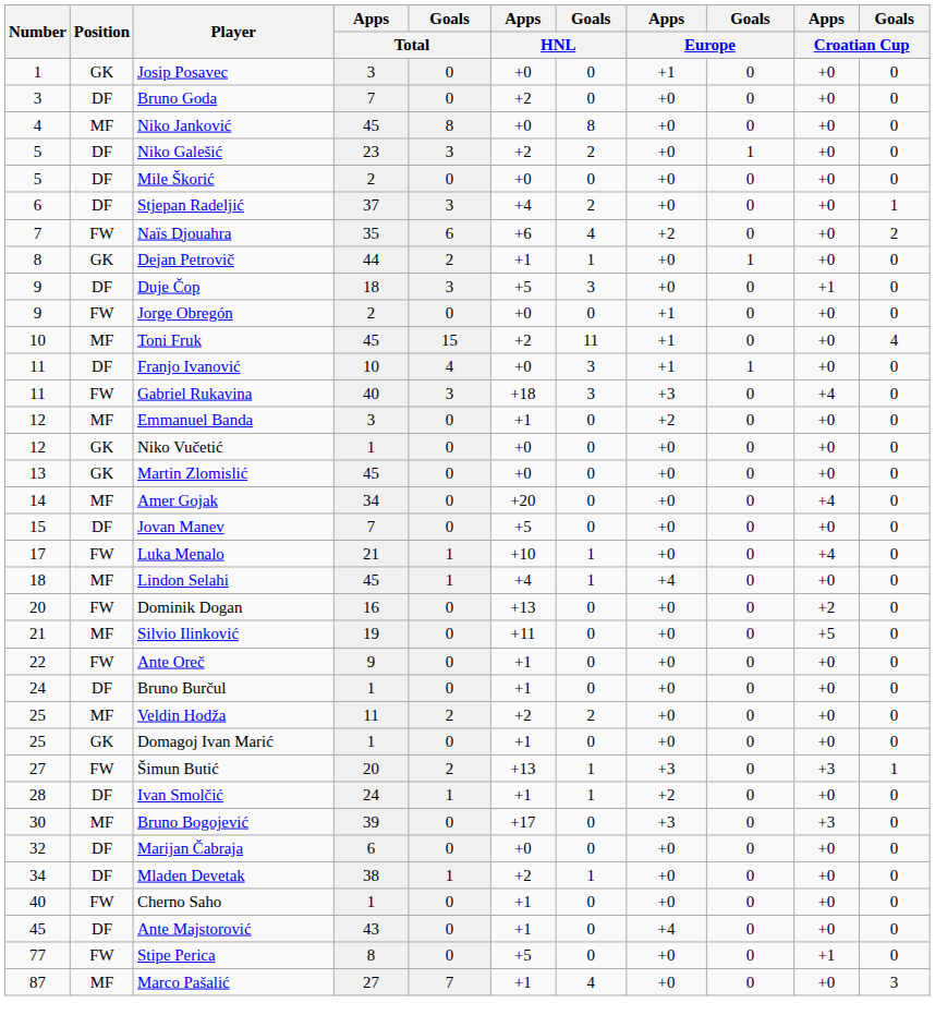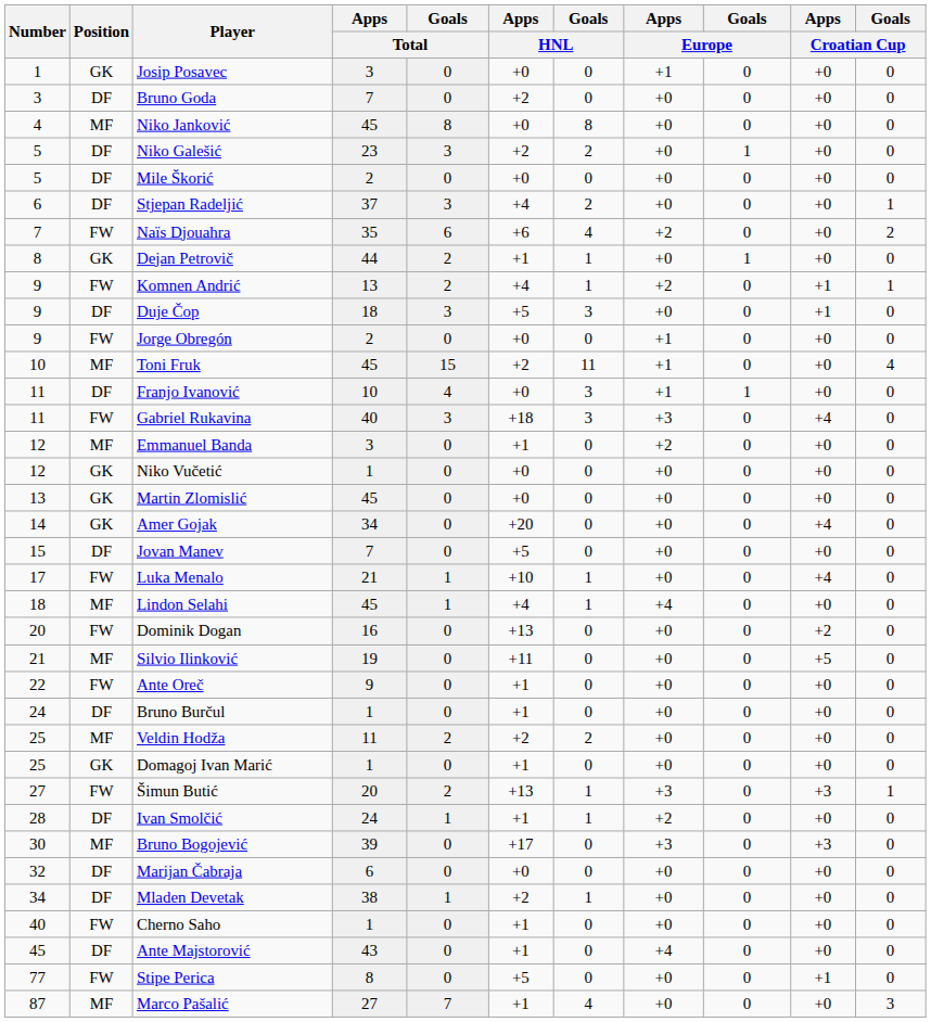 <table class="wikitable sortable" style="font-size: 95%; text-align: center;">
 <tr>
 <th width=40 rowspan="2" align="center">Number</th>
 <th width=40 rowspan="2" align="center">Position</th>
 <th width=180 rowspan="2" align="center">Player</th>
 <th>Apps</th>
 <th>Goals</th>
 <th>Apps</th>
 <th>Goals</th>
 <th>Apps</th>
 <th>Goals</th>
 <th>Apps</th>
 <th>Goals</th>
 </tr>
 <tr>
 <th class="unsortable" width=140 colspan="2" align="center">Total</th>
 <th class="unsortable" width=120 colspan="2" align="center"><a href='#'>HNL</a></th>
 <th class="unsortable" width=150 colspan="2" align="center"><a href='#'>Europe</a></th>
 <th class="unsortable" width=120 colspan="2" align="center"><a href='#'>Croatian Cup</a></th>
 </tr>
 <tr>
 <td>1</td>
 <td>GK</td>
 <td style="text-align:left;"> <a href='#'>Josip Posavec</a></td>
 <td style="background: #F0F0F0">3</td>
 <td style="background: #F0F0F0">0</td>
 <td>+0</td>
 <td>0</td>
 <td>+1</td>
 <td>0</td>
 <td>+0</td>
 <td>0</td>
 </tr>
 <tr>
 <td>3</td>
 <td>DF</td>
 <td style="text-align:left;"> <a href='#'>Bruno Goda</a></td>
 <td style="background: #F0F0F0">7</td>
 <td style="background: #F0F0F0">0</td>
 <td>+2</td>
 <td>0</td>
 <td>+0</td>
 <td>0</td>
 <td>+0</td>
 <td>0</td>
 </tr>
 <tr>
 <td>4</td>
 <td>MF</td>
 <td style="text-align:left;"> <a href='#'>Niko Janković</a></td>
 <td style="background: #F0F0F0">45</td>
 <td style="background: #F0F0F0">8</td>
 <td>+0</td>
 <td>8</td>
 <td>+0</td>
 <td>0</td>
 <td>+0</td>
 <td>0</td>
 </tr>
 <tr>
 <td>5</td>
 <td>DF</td>
 <td style="text-align:left;"> <a href='#'>Niko Galešić</a></td>
 <td style="background: #F0F0F0">23</td>
 <td style="background: #F0F0F0">3</td>
 <td>+2</td>
 <td>2</td>
 <td>+0</td>
 <td>1</td>
 <td>+0</td>
 <td>0</td>
 </tr>
 <tr>
 <td>5</td>
 <td>DF</td>
 <td style="text-align:left;"> <a href='#'>Mile Škorić</a></td>
 <td style="background: #F0F0F0">2</td>
 <td style="background: #F0F0F0">0</td>
 <td>+0</td>
 <td>0</td>
 <td>+0</td>
 <td>0</td>
 <td>+0</td>
 <td>0</td>
 </tr>
 <tr>
 <td>6</td>
 <td>DF</td>
 <td style="text-align:left;"> <a href='#'>Stjepan Radeljić</a></td>
 <td style="background: #F0F0F0">37</td>
 <td style="background: #F0F0F0">3</td>
 <td>+4</td>
 <td>2</td>
 <td>+0</td>
 <td>0</td>
 <td>+0</td>
 <td>1</td>
 </tr>
 <tr>
 <td>7</td>
 <td>FW</td>
 <td style="text-align:left;"> <a href='#'>Naïs Djouahra</a></td>
 <td style="background: #F0F0F0">35</td>
 <td style="background: #F0F0F0">6</td>
 <td>+6</td>
 <td>4</td>
 <td>+2</td>
 <td>0</td>
 <td>+0</td>
 <td>2</td>
 </tr>
 <tr>
 <td>8</td>
 <td>GK</td>
 <td style="text-align:left;"> <a href='#'>Dejan Petrovič</a></td>
 <td style="background: #F0F0F0">44</td>
 <td style="background: #F0F0F0">2</td>
 <td>+1</td>
 <td>1</td>
 <td>+0</td>
 <td>1</td>
 <td>+0</td>
 <td>0</td>
 </tr>
 <tr>
 <td>9</td>
+<td>FW</td>
+<td style="text-align:left;"> <a href='#'>Komnen Andrić</a></td>
+<td style="background: #F0F0F0">13</td>
+<td style="background: #F0F0F0">2</td>
+<td>+4</td>
+<td>1</td>
+<td>+2</td>
+<td>0</td>
+<td>+1</td>
+<td>1</td>
+</tr>
+<tr>
+<td>9</td>
 <td>DF</td>
 <td style="text-align:left;"> <a href='#'>Duje Čop</a></td>
 <td style="background: #F0F0F0">18</td>
 <td style="background: #F0F0F0">3</td>
 <td>+5</td>
 <td>3</td>
 <td>+0</td>
 <td>0</td>
 <td>+1</td>
 <td>0</td>
 </tr>
 <tr>
 <td>9</td>
 <td>FW</td>
 <td style="text-align:left;"> <a href='#'>Jorge Obregón</a></td>
 <td style="background: #F0F0F0">2</td>
 <td style="background: #F0F0F0">0</td>
 <td>+0</td>
 <td>0</td>
 <td>+1</td>
 <td>0</td>
 <td>+0</td>
 <td>0</td>
 </tr>
 <tr>
 <td>10</td>
 <td>MF</td>
 <td style="text-align:left;"> <a href='#'>Toni Fruk</a></td>
 <td style="background: #F0F0F0">45</td>
 <td style="background: #F0F0F0">15</td>
 <td>+2</td>
 <td>11</td>
 <td>+1</td>
 <td>0</td>
 <td>+0</td>
 <td>4</td>
 </tr>
 <tr>
 <td>11</td>
 <td>DF</td>
 <td style="text-align:left;"> <a href='#'>Franjo Ivanović</a></td>
 <td style="background: #F0F0F0">10</td>
 <td style="background: #F0F0F0">4</td>
 <td>+0</td>
 <td>3</td>
 <td>+1</td>
 <td>1</td>
 <td>+0</td>
 <td>0</td>
 </tr>
 <tr>
 <td>11</td>
 <td>FW</td>
 <td style="text-align:left;"> <a href='#'>Gabriel Rukavina</a></td>
 <td style="background: #F0F0F0">40</td>
 <td style="background: #F0F0F0">3</td>
 <td>+18</td>
 <td>3</td>
 <td>+3</td>
 <td>0</td>
 <td>+4</td>
 <td>0</td>
 </tr>
 <tr>
 <td>12</td>
 <td>MF</td>
 <td style="text-align:left;"> <a href='#'>Emmanuel Banda</a></td>
 <td style="background: #F0F0F0">3</td>
 <td style="background: #F0F0F0">0</td>
 <td>+1</td>
 <td>0</td>
 <td>+2</td>
 <td>0</td>
 <td>+0</td>
 <td>0</td>
 </tr>
 <tr>
 <td>12</td>
 <td>GK</td>
 <td style="text-align:left;"> Niko Vučetić</td>
 <td style="background: #F0F0F0">1</td>
 <td style="background: #F0F0F0">0</td>
 <td>+0</td>
 <td>0</td>
 <td>+0</td>
 <td>0</td>
 <td>+0</td>
 <td>0</td>
 </tr>
 <tr>
 <td>13</td>
 <td>GK</td>
 <td style="text-align:left;"> <a href='#'>Martin Zlomislić</a></td>
 <td style="background: #F0F0F0">45</td>
 <td style="background: #F0F0F0">0</td>
 <td>+0</td>
 <td>0</td>
 <td>+0</td>
 <td>0</td>
 <td>+0</td>
 <td>0</td>
 </tr>
 <tr>
 <td>14</td>
-<td>MF</td>
+<td>GK</td>
 <td style="text-align:left;"> <a href='#'>Amer Gojak</a></td>
 <td style="background: #F0F0F0">34</td>
 <td style="background: #F0F0F0">0</td>
 <td>+20</td>
 <td>0</td>
 <td>+0</td>
 <td>0</td>
 <td>+4</td>
 <td>0</td>
 </tr>
 <tr>
 <td>15</td>
 <td>DF</td>
 <td style="text-align:left;"> <a href='#'>Jovan Manev</a></td>
 <td style="background: #F0F0F0">7</td>
 <td style="background: #F0F0F0">0</td>
 <td>+5</td>
 <td>0</td>
 <td>+0</td>
 <td>0</td>
 <td>+0</td>
 <td>0</td>
 </tr>
 <tr>
 <td>17</td>
 <td>FW</td>
 <td style="text-align:left;"> <a href='#'>Luka Menalo</a></td>
 <td style="background: #F0F0F0">21</td>
 <td style="background: #F0F0F0">1</td>
 <td>+10</td>
 <td>1</td>
 <td>+0</td>
 <td>0</td>
 <td>+4</td>
 <td>0</td>
 </tr>
 <tr>
 <td>18</td>
 <td>MF</td>
 <td style="text-align:left;"> <a href='#'>Lindon Selahi</a></td>
 <td style="background: #F0F0F0">45</td>
 <td style="background: #F0F0F0">1</td>
 <td>+4</td>
 <td>1</td>
 <td>+4</td>
 <td>0</td>
 <td>+0</td>
 <td>0</td>
 </tr>
 <tr>
 <td>20</td>
 <td>FW</td>
 <td style="text-align:left;"> Dominik Dogan</td>
 <td style="background: #F0F0F0">16</td>
 <td style="background: #F0F0F0">0</td>
 <td>+13</td>
 <td>0</td>
 <td>+0</td>
 <td>0</td>
 <td>+2</td>
 <td>0</td>
 </tr>
 <tr>
 <td>21</td>
 <td>MF</td>
 <td style="text-align:left;"> <a href='#'>Silvio Ilinković</a></td>
 <td style="background: #F0F0F0">19</td>
 <td style="background: #F0F0F0">0</td>
 <td>+11</td>
 <td>0</td>
 <td>+0</td>
 <td>0</td>
 <td>+5</td>
 <td>0</td>
 </tr>
 <tr>
 <td>22</td>
 <td>FW</td>
 <td style="text-align:left;"> <a href='#'>Ante Oreč</a></td>
 <td style="background: #F0F0F0">9</td>
 <td style="background: #F0F0F0">0</td>
 <td>+1</td>
 <td>0</td>
 <td>+0</td>
 <td>0</td>
 <td>+0</td>
 <td>0</td>
 </tr>
 <tr>
 <td>24</td>
 <td>DF</td>
 <td style="text-align:left;"> Bruno Burčul</td>
 <td style="background: #F0F0F0">1</td>
 <td style="background: #F0F0F0">0</td>
 <td>+1</td>
 <td>0</td>
 <td>+0</td>
 <td>0</td>
 <td>+0</td>
 <td>0</td>
 </tr>
 <tr>
 <td>25</td>
 <td>MF</td>
 <td style="text-align:left;"> <a href='#'>Veldin Hodža</a></td>
 <td style="background: #F0F0F0">11</td>
 <td style="background: #F0F0F0">2</td>
 <td>+2</td>
 <td>2</td>
 <td>+0</td>
 <td>0</td>
 <td>+0</td>
 <td>0</td>
 </tr>
 <tr>
 <td>25</td>
 <td>GK</td>
 <td style="text-align:left;"> Domagoj Ivan Marić</td>
 <td style="background: #F0F0F0">1</td>
 <td style="background: #F0F0F0">0</td>
 <td>+1</td>
 <td>0</td>
 <td>+0</td>
 <td>0</td>
 <td>+0</td>
 <td>0</td>
 </tr>
 <tr>
 <td>27</td>
 <td>FW</td>
 <td style="text-align:left;"> Šimun Butić</td>
 <td style="background: #F0F0F0">20</td>
 <td style="background: #F0F0F0">2</td>
 <td>+13</td>
 <td>1</td>
 <td>+3</td>
 <td>0</td>
 <td>+3</td>
 <td>1</td>
 </tr>
 <tr>
 <td>28</td>
 <td>DF</td>
 <td style="text-align:left;"> <a href='#'>Ivan Smolčić</a></td>
 <td style="background: #F0F0F0">24</td>
 <td style="background: #F0F0F0">1</td>
 <td>+1</td>
 <td>1</td>
 <td>+2</td>
 <td>0</td>
 <td>+0</td>
 <td>0</td>
 </tr>
 <tr>
 <td>30</td>
 <td>MF</td>
 <td style="text-align:left;"> <a href='#'>Bruno Bogojević</a></td>
 <td style="background: #F0F0F0">39</td>
 <td style="background: #F0F0F0">0</td>
 <td>+17</td>
 <td>0</td>
 <td>+3</td>
 <td>0</td>
 <td>+3</td>
 <td>0</td>
 </tr>
 <tr>
 <td>32</td>
 <td>DF</td>
 <td style="text-align:left;"> <a href='#'>Marijan Čabraja</a></td>
 <td style="background: #F0F0F0">6</td>
 <td style="background: #F0F0F0">0</td>
 <td>+0</td>
 <td>0</td>
 <td>+0</td>
 <td>0</td>
 <td>+0</td>
 <td>0</td>
 </tr>
 <tr>
 <td>34</td>
 <td>DF</td>
 <td style="text-align:left;"> <a href='#'>Mladen Devetak</a></td>
 <td style="background: #F0F0F0">38</td>
 <td style="background: #F0F0F0">1</td>
 <td>+2</td>
 <td>1</td>
 <td>+0</td>
 <td>0</td>
 <td>+0</td>
 <td>0</td>
 </tr>
 <tr>
 <td>40</td>
 <td>FW</td>
 <td style="text-align:left;"> Cherno Saho</td>
 <td style="background: #F0F0F0">1</td>
 <td style="background: #F0F0F0">0</td>
 <td>+1</td>
 <td>0</td>
 <td>+0</td>
 <td>0</td>
 <td>+0</td>
 <td>0</td>
 </tr>
 <tr>
 <td>45</td>
 <td>DF</td>
 <td style="text-align:left;"> <a href='#'>Ante Majstorović</a></td>
 <td style="background: #F0F0F0">43</td>
 <td style="background: #F0F0F0">0</td>
 <td>+1</td>
 <td>0</td>
 <td>+4</td>
 <td>0</td>
 <td>+0</td>
 <td>0</td>
 </tr>
 <tr>
 <td>77</td>
 <td>FW</td>
 <td style="text-align:left;"> <a href='#'>Stipe Perica</a></td>
 <td style="background: #F0F0F0">8</td>
 <td style="background: #F0F0F0">0</td>
 <td>+5</td>
 <td>0</td>
 <td>+0</td>
 <td>0</td>
 <td>+1</td>
 <td>0</td>
 </tr>
 <tr>
 <td>87</td>
 <td>MF</td>
 <td style="text-align:left;"> <a href='#'>Marco Pašalić</a></td>
 <td style="background: #F0F0F0">27</td>
 <td style="background: #F0F0F0">7</td>
 <td>+1</td>
 <td>4</td>
 <td>+0</td>
 <td>0</td>
 <td>+0</td>
 <td>3</td>
 </tr>
 </table>
